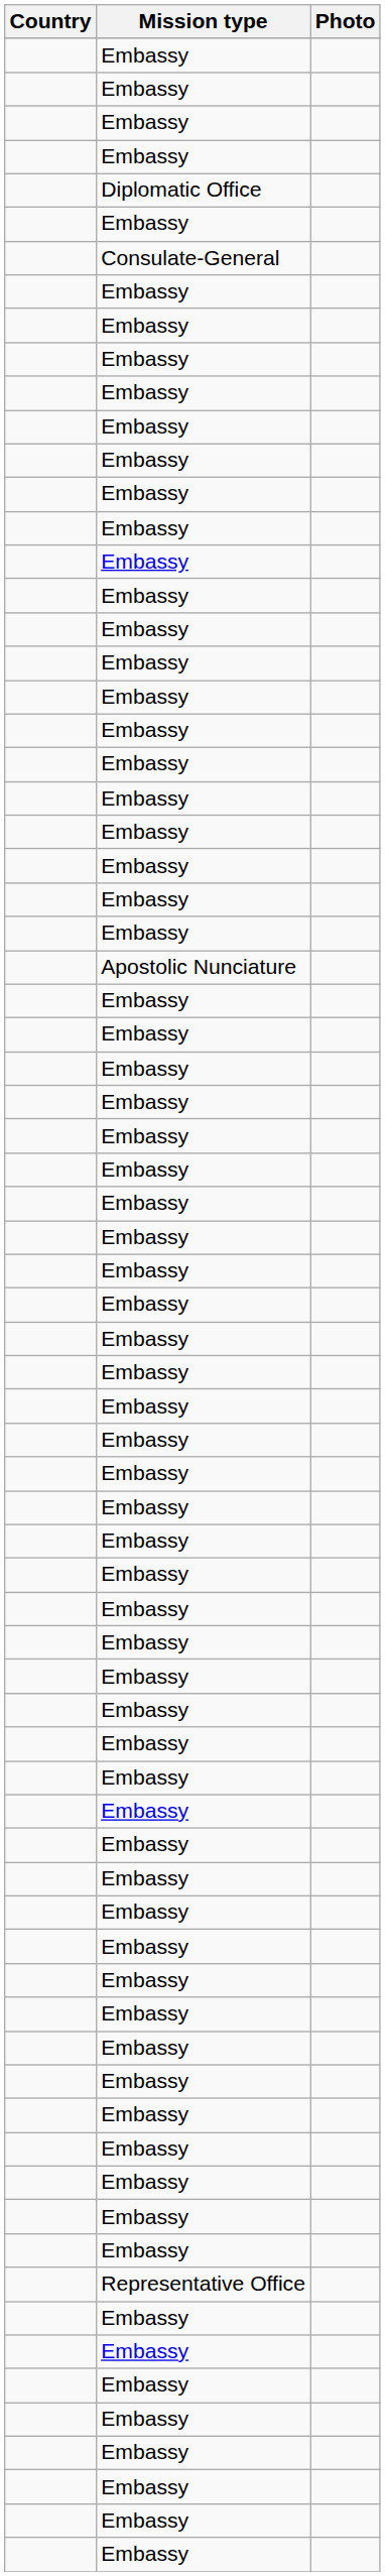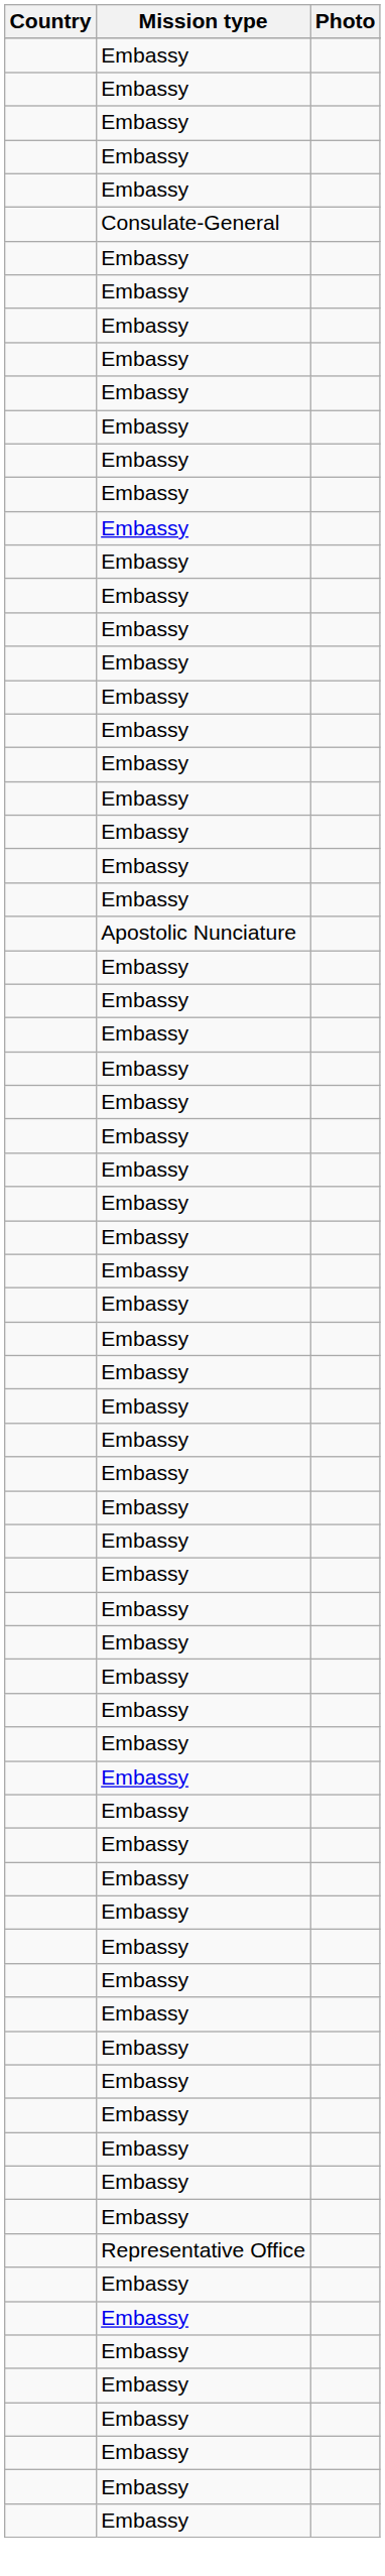 <table class="wikitable sortable">
 <tr valign="middle">
 <th>Country</th>
 <th>Mission type</th>
 <th>Photo</th>
 </tr>
 <tr style="font-weight:bold; background-color: #DDDDDD">
 </tr>
 <tr>
 <td></td>
 <td>Embassy</td>
 <td></td>
 </tr>
 <tr>
 <td></td>
 <td>Embassy</td>
 <td></td>
 </tr>
 <tr>
 <td></td>
 <td>Embassy</td>
 <td></td>
 </tr>
 <tr>
 <td></td>
 <td>Embassy</td>
-<td></td>
-</tr>
-<tr>
-<td></td>
-<td>Diplomatic Office</td>
 <td></td>
 </tr>
 <tr>
 <td></td>
 <td>Embassy</td>
 <td></td>
 </tr>
 <tr>
 <td></td>
 <td>Consulate-General</td>
 <td></td>
 </tr>
 <tr>
 <td></td>
 <td>Embassy</td>
 <td></td>
 </tr>
 <tr>
 <td></td>
 <td>Embassy</td>
 <td></td>
 </tr>
 <tr>
 <td></td>
 <td>Embassy</td>
 <td></td>
 </tr>
 <tr>
 <td></td>
 <td>Embassy</td>
 <td></td>
 </tr>
 <tr>
 <td></td>
 <td>Embassy</td>
 <td></td>
 </tr>
 <tr>
 <td></td>
 <td>Embassy</td>
 <td></td>
 </tr>
 <tr>
 <td></td>
 <td>Embassy</td>
 <td></td>
 </tr>
 <tr>
 <td></td>
 <td>Embassy</td>
 <td></td>
 </tr>
 <tr>
 <td></td>
 <td><a href='#'>Embassy</a></td>
 <td></td>
 </tr>
 <tr>
 <td></td>
 <td>Embassy</td>
 <td></td>
 </tr>
 <tr>
 <td></td>
 <td>Embassy</td>
 <td></td>
 </tr>
 <tr>
 <td></td>
 <td>Embassy</td>
 <td></td>
 </tr>
 <tr>
 <td></td>
 <td>Embassy</td>
 <td></td>
 </tr>
 <tr>
 <td></td>
 <td>Embassy</td>
 <td></td>
 </tr>
 <tr>
 <td></td>
 <td>Embassy</td>
 <td></td>
 </tr>
 <tr>
 <td></td>
 <td>Embassy</td>
 <td></td>
 </tr>
 <tr>
 <td></td>
 <td>Embassy</td>
 <td></td>
 </tr>
 <tr>
 <td></td>
 <td>Embassy</td>
 <td></td>
 </tr>
 <tr>
 <td></td>
 <td>Embassy</td>
 <td></td>
 </tr>
 <tr>
 <td></td>
 <td>Embassy</td>
 <td></td>
 </tr>
 <tr>
 <td></td>
 <td>Apostolic Nunciature</td>
 <td></td>
 </tr>
 <tr>
 <td></td>
 <td>Embassy</td>
 <td></td>
 </tr>
 <tr>
 <td></td>
 <td>Embassy</td>
 <td></td>
 </tr>
 <tr>
 <td></td>
 <td>Embassy</td>
 <td></td>
 </tr>
 <tr>
 <td></td>
 <td>Embassy</td>
 <td></td>
 </tr>
 <tr>
 <td></td>
 <td>Embassy</td>
 <td></td>
 </tr>
 <tr>
 <td></td>
 <td>Embassy</td>
 <td></td>
 </tr>
 <tr>
 <td></td>
 <td>Embassy</td>
 <td></td>
 </tr>
 <tr>
 <td></td>
 <td>Embassy</td>
 <td></td>
 </tr>
 <tr>
 <td></td>
 <td>Embassy</td>
 <td></td>
 </tr>
 <tr>
 <td></td>
 <td>Embassy</td>
 <td></td>
 </tr>
 <tr>
 <td></td>
 <td>Embassy</td>
 <td></td>
 </tr>
 <tr>
 <td></td>
 <td>Embassy</td>
 <td></td>
 </tr>
 <tr>
 <td></td>
 <td>Embassy</td>
 <td></td>
 </tr>
 <tr>
 <td></td>
 <td>Embassy</td>
 <td></td>
 </tr>
 <tr>
 <td></td>
 <td>Embassy</td>
 <td></td>
 </tr>
 <tr>
 <td></td>
 <td>Embassy</td>
 <td></td>
 </tr>
 <tr>
 <td></td>
 <td>Embassy</td>
 <td></td>
 </tr>
 <tr>
 <td></td>
 <td>Embassy</td>
 <td></td>
 </tr>
 <tr>
 <td></td>
 <td>Embassy</td>
 <td></td>
 </tr>
 <tr>
 <td></td>
 <td>Embassy</td>
 <td></td>
 </tr>
 <tr>
 <td></td>
 <td>Embassy</td>
 <td></td>
 </tr>
 <tr>
 <td></td>
 <td>Embassy</td>
 <td></td>
 </tr>
 <tr>
 <td></td>
 <td>Embassy</td>
 <td></td>
 </tr>
 <tr>
 <td></td>
 <td>Embassy</td>
 <td></td>
 </tr>
 <tr>
 <td></td>
 <td><a href='#'>Embassy</a></td>
 <td></td>
 </tr>
 <tr>
 <td></td>
 <td>Embassy</td>
 <td></td>
 </tr>
 <tr>
 <td></td>
 <td>Embassy</td>
 <td></td>
 </tr>
 <tr>
 <td></td>
 <td>Embassy</td>
 <td></td>
 </tr>
 <tr>
 <td></td>
 <td>Embassy</td>
 <td></td>
 </tr>
 <tr>
 <td></td>
 <td>Embassy</td>
 <td></td>
 </tr>
 <tr>
 <td></td>
 <td>Embassy</td>
 <td></td>
 </tr>
 <tr>
 <td></td>
 <td>Embassy</td>
 <td></td>
 </tr>
 <tr>
 <td></td>
 <td>Embassy</td>
 <td></td>
 </tr>
 <tr>
 <td></td>
 <td>Embassy</td>
 <td></td>
 </tr>
 <tr>
 <td></td>
 <td>Embassy</td>
 <td></td>
 </tr>
 <tr>
 <td></td>
 <td>Embassy</td>
 <td></td>
 </tr>
 <tr>
 <td></td>
 <td>Embassy</td>
 <td></td>
 </tr>
 <tr>
 <td></td>
 <td>Embassy</td>
 <td></td>
 </tr>
 <tr>
 <td></td>
 <td>Representative Office</td>
 <td></td>
 </tr>
 <tr>
 <td></td>
 <td>Embassy</td>
 <td></td>
 </tr>
 <tr>
 <td></td>
 <td><a href='#'>Embassy</a></td>
 <td></td>
 </tr>
 <tr>
 <td></td>
 <td>Embassy</td>
 <td></td>
 </tr>
 <tr>
 <td></td>
 <td>Embassy</td>
 <td></td>
 </tr>
 <tr>
 <td></td>
 <td>Embassy</td>
 <td></td>
 </tr>
 <tr>
 <td></td>
 <td>Embassy</td>
 <td></td>
 </tr>
 <tr>
 <td></td>
 <td>Embassy</td>
 <td></td>
 </tr>
 <tr>
 <td></td>
 <td>Embassy</td>
 <td></td>
 </tr>
 </table>
